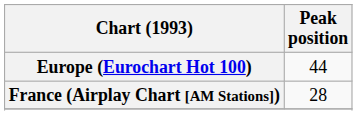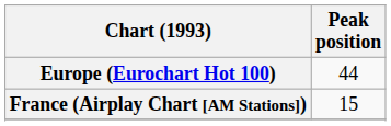 <table class="wikitable sortable plainrowheaders">
 <tr>
 <th>Chart (1993)</th>
 <th>Peak<br>position</th>
 </tr>
 <tr>
 <th scope="row">Europe (<a href='#'>Eurochart Hot 100</a>)</th>
 <td align="center">44</td>
 </tr>
 <tr>
 <th scope="row">France (Airplay Chart <small>[AM Stations]</small>)</th>
-<td align="center">28</td>
+<td align="center">15</td>
 </tr>
 <tr>
 </tr>
 <tr>
 </tr>
 </table>
